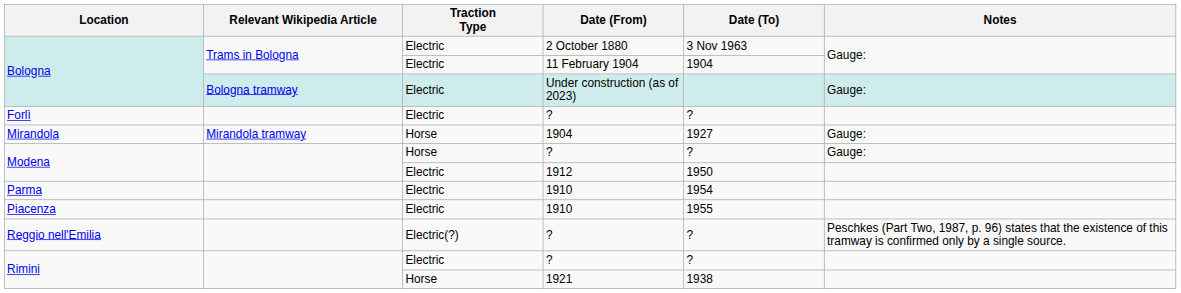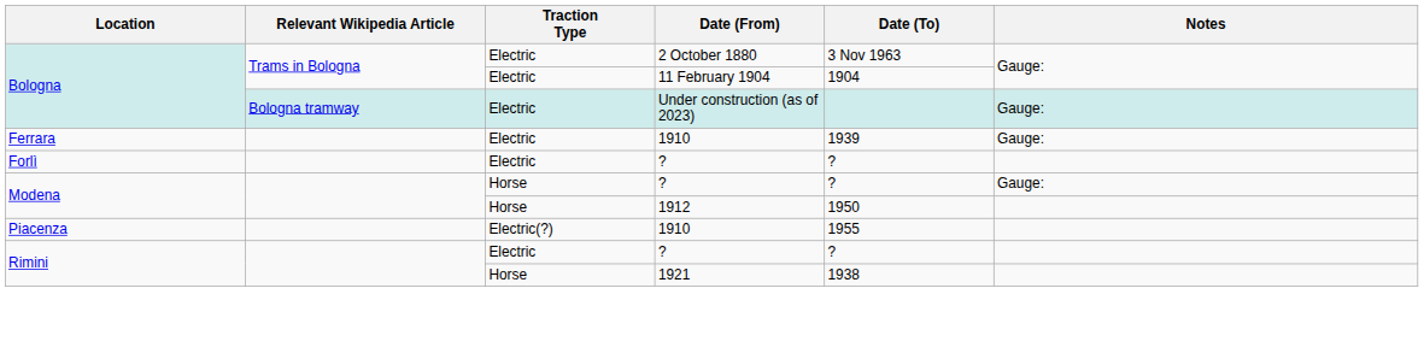 <table class="wikitable" style="width:100%;">
 <tr>
 <th style="width:17%;">Location</th>
 <th style="width:17%;">Relevant Wikipedia Article</th>
 <th style="width:12%;">Traction<br>Type</th>
 <th style="width:12%;">Date (From)</th>
 <th style="width:12%;">Date (To)</th>
 <th style="width:30%;">Notes</th>
 </tr>
 <tr>
 <td rowspan="3" style="background:#CFECEC"><a href='#'>Bologna</a></td>
 <td rowspan="2"><a href='#'>Trams in Bologna</a></td>
 <td>Electric</td>
 <td>2 October 1880</td>
 <td>3 Nov 1963</td>
 <td rowspan=2>Gauge: <br></td>
 </tr>
 <tr>
 <td>Electric</td>
 <td>11 February 1904</td>
 <td>1904</td>
 </tr>
 <tr style="background:#CFECEC">
 <td><a href='#'>Bologna tramway</a></td>
 <td>Electric</td>
 <td>Under construction (as of 2023)</td>
 <td></td>
 <td>Gauge: </td>
 </tr>
 <tr>
+<td><a href='#'>Ferrara</a></td>
+<td> </td>
+<td>Electric</td>
+<td>1910</td>
+<td>1939</td>
+<td>Gauge: </td>
+</tr>
+<tr>
 <td><a href='#'>Forlì</a></td>
 <td> </td>
 <td>Electric</td>
 <td>?</td>
 <td>?</td>
 <td> </td>
-</tr>
-<tr>
-<td><a href='#'>Mirandola</a></td>
-<td><a href='#'>Mirandola tramway</a></td>
-<td>Horse</td>
-<td>1904</td>
-<td>1927</td>
-<td>Gauge: </td>
 </tr>
 <tr>
 <td rowspan="2"><a href='#'>Modena</a></td>
 <td rowspan="2"> </td>
 <td>Horse</td>
 <td>?</td>
 <td>?</td>
 <td>Gauge: </td>
 </tr>
 <tr>
-<td>Electric</td>
+<td>Horse</td>
 <td>1912</td>
 <td>1950</td>
 <td> </td>
 </tr>
 <tr>
-<td><a href='#'>Parma</a></td>
-<td> </td>
-<td>Electric</td>
-<td>1910</td>
-<td>1954</td>
-<td> </td>
-</tr>
-<tr>
 <td><a href='#'>Piacenza</a></td>
 <td> </td>
-<td>Electric</td>
+<td>Electric(?)</td>
 <td>1910</td>
 <td>1955</td>
 <td> </td>
-</tr>
-<tr>
-<td><a href='#'>Reggio nell'Emilia</a></td>
-<td> </td>
-<td>Electric(?)</td>
-<td>?</td>
-<td>?</td>
-<td>Peschkes (Part Two, 1987, p. 96) states that the existence of this tramway is confirmed only by a single source.</td>
 </tr>
 <tr>
 <td rowspan="2"><a href='#'>Rimini</a></td>
 <td rowspan="2"> </td>
 <td>Electric</td>
 <td>?</td>
 <td>?</td>
 <td> </td>
 </tr>
 <tr>
 <td>Horse</td>
 <td>1921</td>
 <td>1938</td>
 <td> </td>
 </tr>
 </table>
